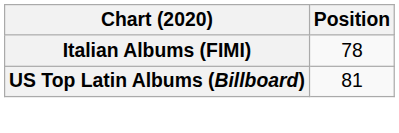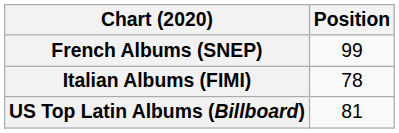 <table class="wikitable sortable plainrowheaders" style="text-align:center">
 <tr>
 <th scope="col">Chart (2020)</th>
 <th scope="col">Position</th>
+</tr>
+<tr>
+<th scope="row">French Albums (SNEP)</th>
+<td>99</td>
 </tr>
 <tr>
 <th scope="row">Italian Albums (FIMI)</th>
 <td>78</td>
 </tr>
 <tr>
 <th scope="row">US Top Latin Albums (<em>Billboard</em>)</th>
 <td>81</td>
 </tr>
 </table>
